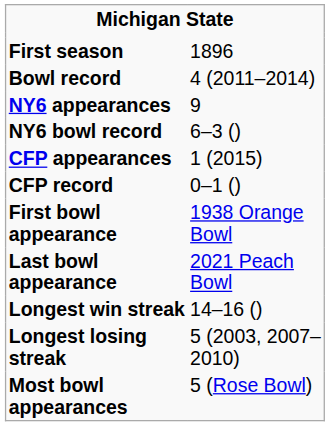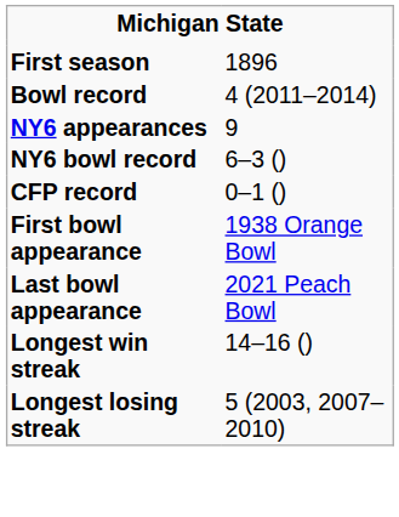 <table cellspacing="0" cellpadding="2" class="infobox" style="width:250px; border-collapse:collapse; border:1px #aaa solid; font-size:95%;">
 <tr>
 <td style="text-align:center;" colspan="2"><strong>Michigan State</strong></td>
 </tr>
 <tr>
 <td colspan="2" style="text-align:center;"></td>
 </tr>
 <tr>
 <td><strong>First season</strong></td>
 <td>1896</td>
 </tr>
 <tr>
 <td><strong>Bowl record</strong></td>
 <td>4 (2011–2014)</td>
 </tr>
 <tr>
 <td><strong><a href='#'>NY6</a> appearances</strong></td>
 <td>9</td>
 </tr>
 <tr>
 <td><strong>NY6 bowl record</strong></td>
 <td>6–3 ()</td>
 </tr>
 <tr>
-<td><strong><a href='#'>CFP</a> appearances</strong></td>
-<td>1 (2015)</td>
-</tr>
-<tr>
 <td><strong>CFP record</strong></td>
 <td>0–1 ()</td>
 </tr>
 <tr>
 <td><strong>First bowl appearance</strong></td>
 <td><a href='#'>1938 Orange Bowl</a></td>
 </tr>
 <tr>
 <td><strong>Last bowl appearance</strong></td>
 <td><a href='#'>2021 Peach Bowl</a></td>
 </tr>
 <tr>
 <td><strong>Longest win streak</strong></td>
 <td>14–16 ()</td>
 </tr>
 <tr>
 <td><strong>Longest losing streak</strong></td>
 <td>5 (2003, 2007–2010)</td>
 </tr>
-<tr>
-<td><strong>Most bowl appearances</strong></td>
-<td>5 (<a href='#'>Rose Bowl</a>)</td>
-</tr>
 </table>
